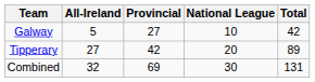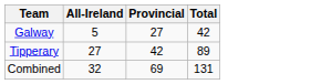 <table class="wikitable" style="text-align:center;">
 <tr>
 <th>Team</th>
 <th>All-Ireland</th>
 <th>Provincial</th>
-<th>National League</th>
 <th>Total</th>
 </tr>
 <tr |>
 <td><a href='#'>Galway</a></td>
 <td>5</td>
 <td>27</td>
-<td>10</td>
 <td>42</td>
 </tr>
 <tr>
 <td><a href='#'>Tipperary</a></td>
 <td>27</td>
 <td>42</td>
-<td>20</td>
 <td>89</td>
 </tr>
 <tr>
 <td>Combined</td>
 <td>32</td>
 <td>69</td>
-<td>30</td>
 <td>131</td>
 </tr>
 </table>
